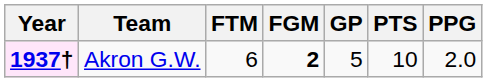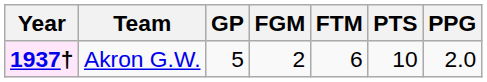 <table class="wikitable sortable" style="font-size:95%; text-align:right;">
 <tr>
 <th>Year</th>
 <th>Team</th>
+<th>GP</th>
+<th>FGM</th>
 <th>FTM</th>
-<th>FGM</th>
-<th>GP</th>
 <th>PTS</th>
 <th>PPG</th>
 </tr>
 <tr>
 <td style="text-align:left;background:#ffe6fa;"><strong><a href='#'>1937</a>†</strong></td>
 <td style="text-align:left;"><a href='#'>Akron G.W.</a></td>
+<td>5</td>
+<td>2</td>
 <td>6</td>
-<td><strong>2</strong></td>
-<td>5</td>
 <td>10</td>
 <td>2.0</td>
 </tr>
 </table>
